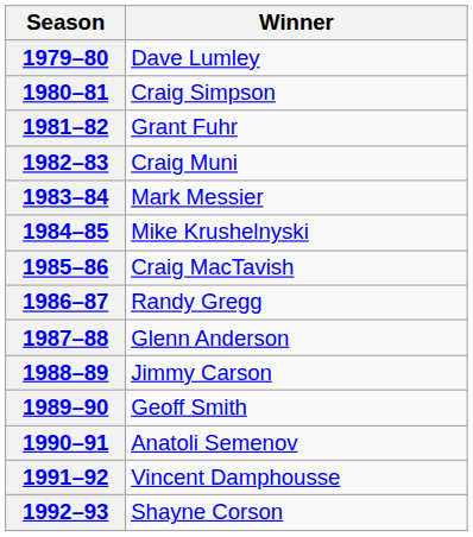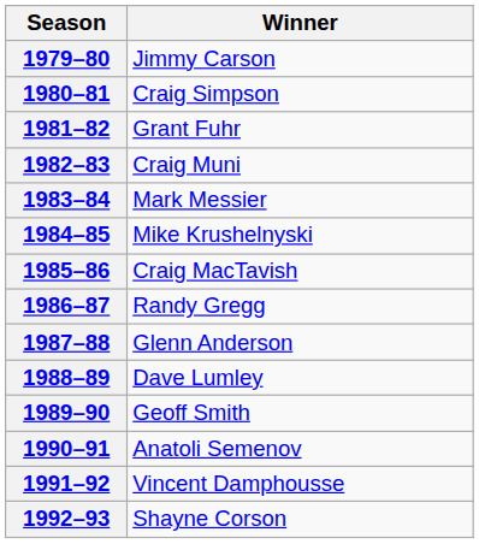 <table class="wikitable">
 <tr>
 <th scope="col" style="width:5em">Season</th>
 <th scope="col" style="width:15em">Winner</th>
 </tr>
 <tr>
 <th scope="row"><a href='#'>1979–80</a></th>
-<td><a href='#'>Dave Lumley</a></td>
+<td><a href='#'>Jimmy Carson</a></td>
 </tr>
 <tr>
 <th scope="row"><a href='#'>1980–81</a></th>
 <td><a href='#'>Craig Simpson</a></td>
 </tr>
 <tr>
 <th scope="row"><a href='#'>1981–82</a></th>
 <td><a href='#'>Grant Fuhr</a></td>
 </tr>
 <tr>
 <th scope="row"><a href='#'>1982–83</a></th>
 <td><a href='#'>Craig Muni</a></td>
 </tr>
 <tr>
 <th scope="row"><a href='#'>1983–84</a></th>
 <td><a href='#'>Mark Messier</a></td>
 </tr>
 <tr>
 <th scope="row"><a href='#'>1984–85</a></th>
 <td><a href='#'>Mike Krushelnyski</a></td>
 </tr>
 <tr Y>
 <th scope="row"><a href='#'>1985–86</a></th>
 <td><a href='#'>Craig MacTavish</a></td>
 </tr>
 <tr>
 <th scope="row"><a href='#'>1986–87</a></th>
 <td><a href='#'>Randy Gregg</a></td>
 </tr>
 <tr>
 <th scope="row"><a href='#'>1987–88</a></th>
 <td><a href='#'>Glenn Anderson</a></td>
 </tr>
 <tr>
 <th scope="row"><a href='#'>1988–89</a></th>
-<td><a href='#'>Jimmy Carson</a></td>
+<td><a href='#'>Dave Lumley</a></td>
 </tr>
 <tr>
 <th scope="row"><a href='#'>1989–90</a></th>
 <td><a href='#'>Geoff Smith</a></td>
 </tr>
 <tr>
 <th scope="row"><a href='#'>1990–91</a></th>
 <td><a href='#'>Anatoli Semenov</a></td>
 </tr>
 <tr>
 <th scope="row"><a href='#'>1991–92</a></th>
 <td><a href='#'>Vincent Damphousse</a></td>
 </tr>
 <tr>
 <th scope="row"><a href='#'>1992–93</a></th>
 <td><a href='#'>Shayne Corson</a></td>
 </tr>
 </table>
